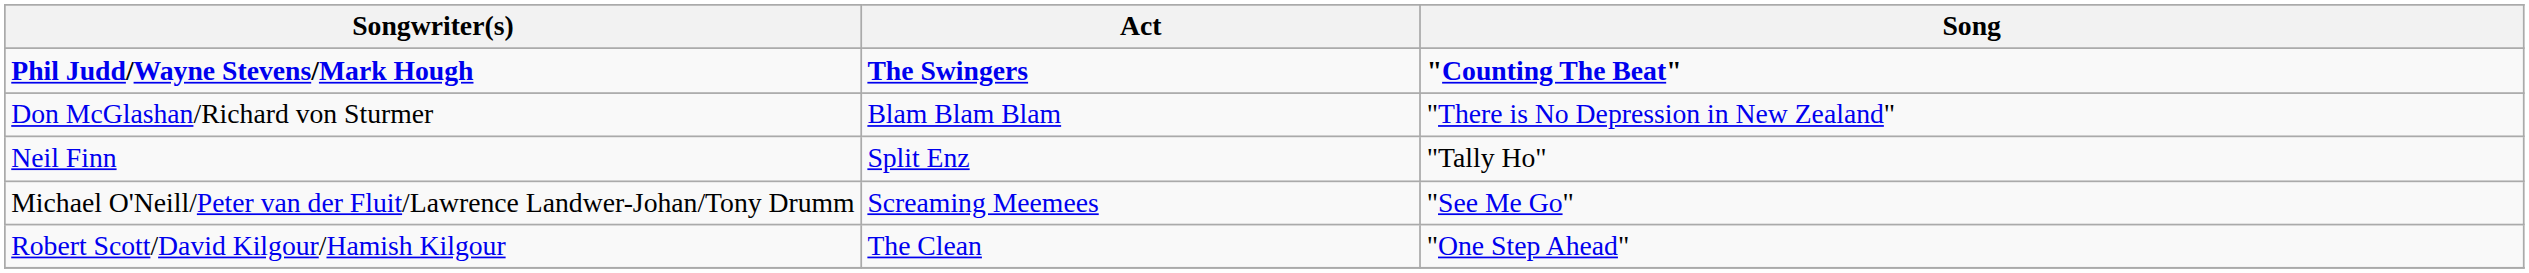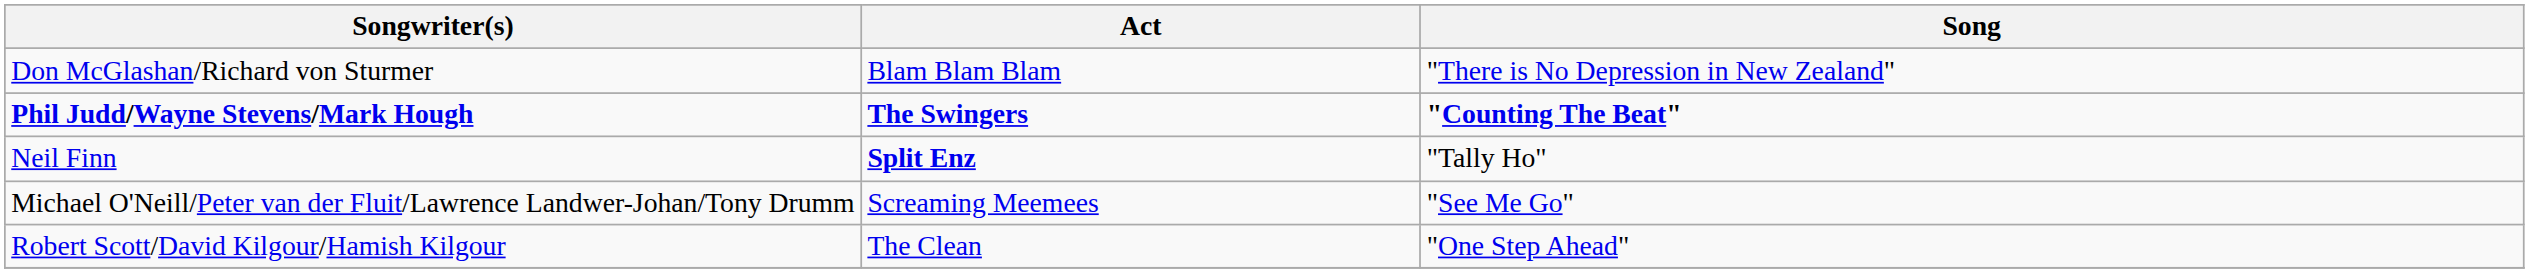 <table class="wikitable">
 <tr>
 <th width="34%">Songwriter(s)</th>
 <th>Act</th>
 <th>Song</th>
 </tr>
 <tr>
+<td><a href='#'>Don McGlashan</a>/Richard von Sturmer</td>
+<td><a href='#'>Blam Blam Blam</a></td>
+<td>"<a href='#'>There is No Depression in New Zealand</a>"</td>
+</tr>
+<tr>
 <td><strong><a href='#'>Phil Judd</a>/<a href='#'>Wayne Stevens</a>/<a href='#'>Mark Hough</a></strong></td>
 <td><strong><a href='#'>The Swingers</a></strong></td>
 <td><strong>"<a href='#'>Counting The Beat</a>"</strong></td>
 </tr>
 <tr>
-<td><a href='#'>Don McGlashan</a>/Richard von Sturmer</td>
-<td><a href='#'>Blam Blam Blam</a></td>
-<td>"<a href='#'>There is No Depression in New Zealand</a>"</td>
-</tr>
-<tr>
 <td><a href='#'>Neil Finn</a></td>
-<td><a href='#'>Split Enz</a></td>
+<td><strong><a href='#'>Split Enz</a></strong></td>
 <td>"Tally Ho"</td>
 </tr>
 <tr>
 <td>Michael O'Neill/<a href='#'>Peter van der Fluit</a>/Lawrence Landwer-Johan/Tony Drumm</td>
 <td><a href='#'>Screaming Meemees</a></td>
 <td>"<a href='#'>See Me Go</a>"</td>
 </tr>
 <tr>
 <td><a href='#'>Robert Scott</a>/<a href='#'>David Kilgour</a>/<a href='#'>Hamish Kilgour</a></td>
 <td><a href='#'>The Clean</a></td>
 <td>"<a href='#'>One Step Ahead</a>"</td>
 </tr>
 <tr>
 </tr>
 </table>
